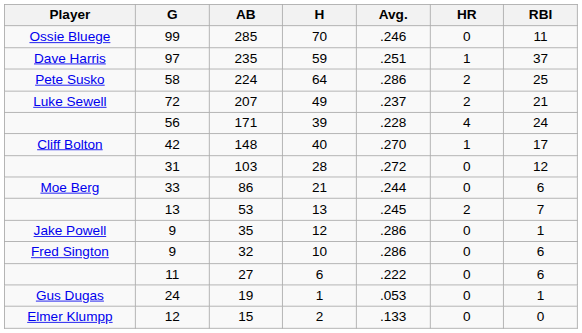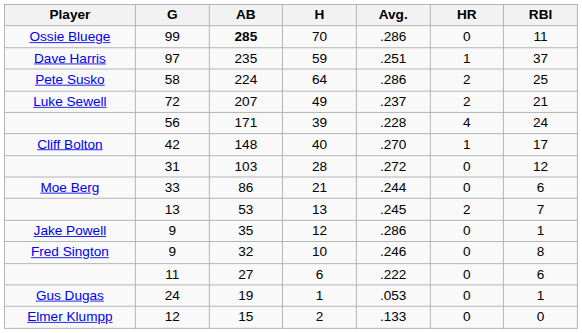 <table class="wikitable sortable">
 <tr>
 <th bgcolor="#DDDDFF" width="16%">Player</th>
 <th bgcolor="#DDDDFF" width="9%">G</th>
 <th bgcolor="#DDDDFF" width="9%">AB</th>
 <th bgcolor="#DDDDFF" width="9%">H</th>
 <th bgcolor="#DDDDFF" width="9%">Avg.</th>
 <th bgcolor="#DDDDFF" width="9%">HR</th>
 <th bgcolor="#DDDDFF" width="9%">RBI</th>
 </tr>
 <tr align="center">
 <td><a href='#'>Ossie Bluege</a></td>
 <td>99</td>
-<td>285</td>
+<td><strong>285</strong></td>
 <td>70</td>
-<td>.246</td>
+<td>.286</td>
 <td>0</td>
 <td>11</td>
 </tr>
 <tr align="center">
 <td><a href='#'>Dave Harris</a></td>
 <td>97</td>
 <td>235</td>
 <td>59</td>
 <td>.251</td>
 <td>1</td>
 <td>37</td>
 </tr>
 <tr align="center">
 <td><a href='#'>Pete Susko</a></td>
 <td>58</td>
 <td>224</td>
 <td>64</td>
 <td>.286</td>
 <td>2</td>
 <td>25</td>
 </tr>
 <tr align="center">
 <td><a href='#'>Luke Sewell</a></td>
 <td>72</td>
 <td>207</td>
 <td>49</td>
 <td>.237</td>
 <td>2</td>
 <td>21</td>
 </tr>
 <tr align="center">
 <td></td>
 <td>56</td>
 <td>171</td>
 <td>39</td>
 <td>.228</td>
 <td>4</td>
 <td>24</td>
 </tr>
 <tr align="center">
 <td><a href='#'>Cliff Bolton</a></td>
 <td>42</td>
 <td>148</td>
 <td>40</td>
 <td>.270</td>
 <td>1</td>
 <td>17</td>
 </tr>
 <tr align="center">
 <td></td>
 <td>31</td>
 <td>103</td>
 <td>28</td>
 <td>.272</td>
 <td>0</td>
 <td>12</td>
 </tr>
 <tr align="center">
 <td><a href='#'>Moe Berg</a></td>
 <td>33</td>
 <td>86</td>
 <td>21</td>
 <td>.244</td>
 <td>0</td>
 <td>6</td>
 </tr>
 <tr align="center">
 <td></td>
 <td>13</td>
 <td>53</td>
 <td>13</td>
 <td>.245</td>
 <td>2</td>
 <td>7</td>
 </tr>
 <tr align="center">
 <td><a href='#'>Jake Powell</a></td>
 <td>9</td>
 <td>35</td>
 <td>12</td>
 <td>.286</td>
 <td>0</td>
 <td>1</td>
 </tr>
 <tr align="center">
 <td><a href='#'>Fred Sington</a></td>
 <td>9</td>
 <td>32</td>
 <td>10</td>
-<td>.286</td>
+<td>.246</td>
 <td>0</td>
-<td>6</td>
+<td>8</td>
 </tr>
 <tr align="center">
 <td></td>
 <td>11</td>
 <td>27</td>
 <td>6</td>
 <td>.222</td>
 <td>0</td>
 <td>6</td>
 </tr>
 <tr align="center">
 <td><a href='#'>Gus Dugas</a></td>
 <td>24</td>
 <td>19</td>
 <td>1</td>
 <td>.053</td>
 <td>0</td>
 <td>1</td>
 </tr>
 <tr align="center">
 <td><a href='#'>Elmer Klumpp</a></td>
 <td>12</td>
 <td>15</td>
 <td>2</td>
 <td>.133</td>
 <td>0</td>
 <td>0</td>
 </tr>
 </table>
